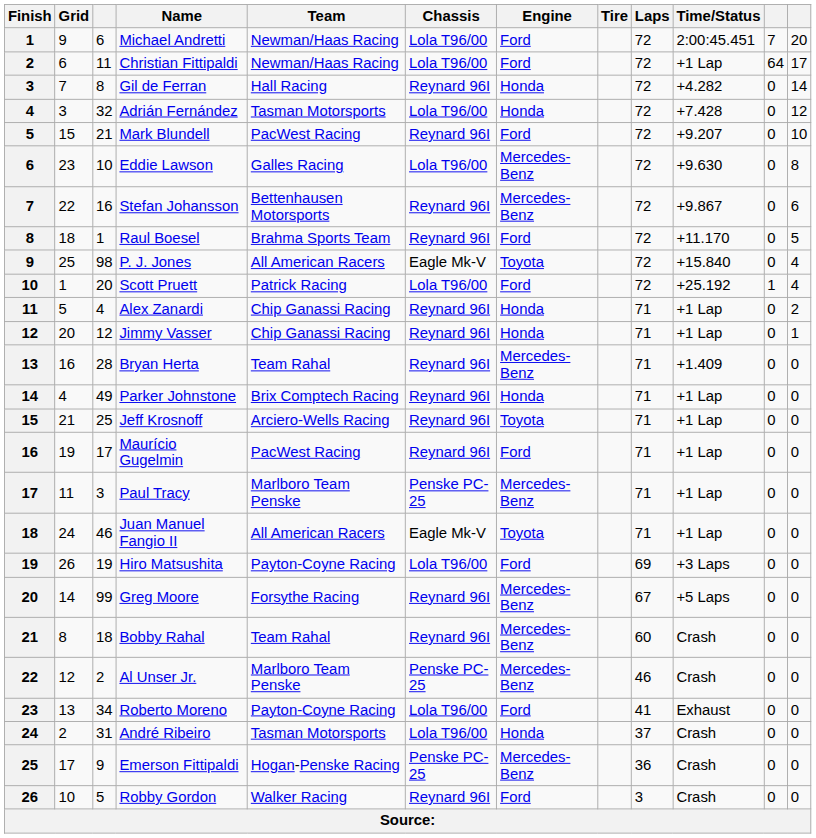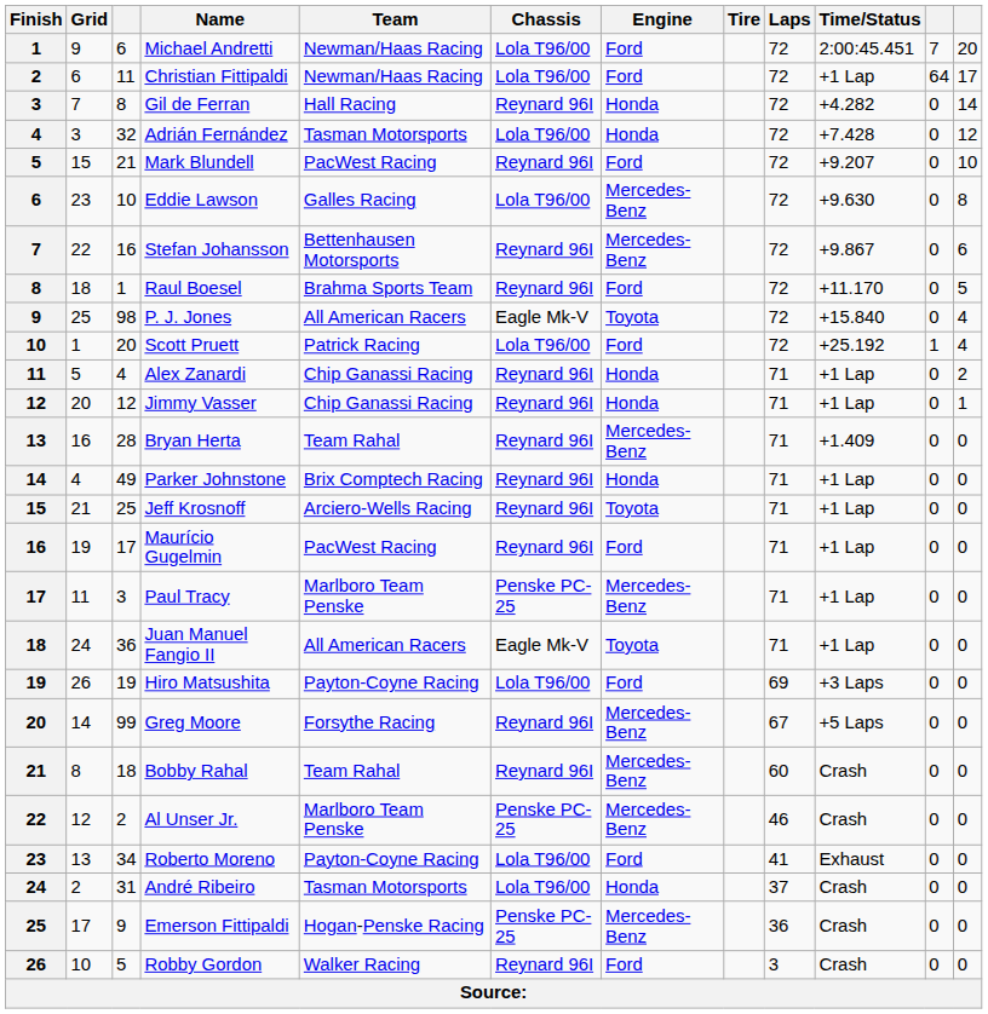 <table class="wikitable">
 <tr>
 <th>Finish</th>
 <th>Grid</th>
 <th></th>
 <th>Name</th>
 <th>Team</th>
 <th>Chassis</th>
 <th>Engine</th>
 <th>Tire</th>
 <th>Laps</th>
 <th>Time/Status</th>
 <th></th>
 <th></th>
 </tr>
 <tr>
 <th>1</th>
 <td>9</td>
 <td>6</td>
 <td> <a href='#'>Michael Andretti</a></td>
 <td><a href='#'>Newman/Haas Racing</a></td>
 <td><a href='#'>Lola T96/00</a></td>
 <td><a href='#'>Ford</a></td>
 <td></td>
 <td>72</td>
 <td>2:00:45.451</td>
 <td>7</td>
 <td>20</td>
 </tr>
 <tr>
 <th>2</th>
 <td>6</td>
 <td>11</td>
 <td> <a href='#'>Christian Fittipaldi</a></td>
 <td><a href='#'>Newman/Haas Racing</a></td>
 <td><a href='#'>Lola T96/00</a></td>
 <td><a href='#'>Ford</a></td>
 <td></td>
 <td>72</td>
 <td>+1 Lap</td>
 <td>64</td>
 <td>17</td>
 </tr>
 <tr>
 <th>3</th>
 <td>7</td>
 <td>8</td>
 <td> <a href='#'>Gil de Ferran</a></td>
 <td><a href='#'>Hall Racing</a></td>
 <td><a href='#'>Reynard 96I</a></td>
 <td><a href='#'>Honda</a></td>
 <td></td>
 <td>72</td>
 <td>+4.282</td>
 <td>0</td>
 <td>14</td>
 </tr>
 <tr>
 <th>4</th>
 <td>3</td>
 <td>32</td>
 <td> <a href='#'>Adrián Fernández</a></td>
 <td><a href='#'>Tasman Motorsports</a></td>
 <td><a href='#'>Lola T96/00</a></td>
 <td><a href='#'>Honda</a></td>
 <td></td>
 <td>72</td>
 <td>+7.428</td>
 <td>0</td>
 <td>12</td>
 </tr>
 <tr>
 <th>5</th>
 <td>15</td>
 <td>21</td>
 <td> <a href='#'>Mark Blundell</a></td>
 <td><a href='#'>PacWest Racing</a></td>
 <td><a href='#'>Reynard 96I</a></td>
 <td><a href='#'>Ford</a></td>
 <td></td>
 <td>72</td>
 <td>+9.207</td>
 <td>0</td>
 <td>10</td>
 </tr>
 <tr>
 <th>6</th>
 <td>23</td>
 <td>10</td>
 <td> <a href='#'>Eddie Lawson</a></td>
 <td><a href='#'>Galles Racing</a></td>
 <td><a href='#'>Lola T96/00</a></td>
 <td><a href='#'>Mercedes-Benz</a></td>
 <td></td>
 <td>72</td>
 <td>+9.630</td>
 <td>0</td>
 <td>8</td>
 </tr>
 <tr>
 <th>7</th>
 <td>22</td>
 <td>16</td>
 <td> <a href='#'>Stefan Johansson</a></td>
 <td><a href='#'>Bettenhausen Motorsports</a></td>
 <td><a href='#'>Reynard 96I</a></td>
 <td><a href='#'>Mercedes-Benz</a></td>
 <td></td>
 <td>72</td>
 <td>+9.867</td>
 <td>0</td>
 <td>6</td>
 </tr>
 <tr>
 <th>8</th>
 <td>18</td>
 <td>1</td>
 <td> <a href='#'>Raul Boesel</a></td>
 <td><a href='#'>Brahma Sports Team</a></td>
 <td><a href='#'>Reynard 96I</a></td>
 <td><a href='#'>Ford</a></td>
 <td></td>
 <td>72</td>
 <td>+11.170</td>
 <td>0</td>
 <td>5</td>
 </tr>
 <tr>
 <th>9</th>
 <td>25</td>
 <td>98</td>
 <td> <a href='#'>P. J. Jones</a></td>
 <td><a href='#'>All American Racers</a></td>
 <td>Eagle Mk-V</td>
 <td><a href='#'>Toyota</a></td>
 <td></td>
 <td>72</td>
 <td>+15.840</td>
 <td>0</td>
 <td>4</td>
 </tr>
 <tr>
 <th>10</th>
 <td>1</td>
 <td>20</td>
 <td> <a href='#'>Scott Pruett</a></td>
 <td><a href='#'>Patrick Racing</a></td>
 <td><a href='#'>Lola T96/00</a></td>
 <td><a href='#'>Ford</a></td>
 <td></td>
 <td>72</td>
 <td>+25.192</td>
 <td>1</td>
 <td>4</td>
 </tr>
 <tr>
 <th>11</th>
 <td>5</td>
 <td>4</td>
 <td> <a href='#'>Alex Zanardi</a></td>
 <td><a href='#'>Chip Ganassi Racing</a></td>
 <td><a href='#'>Reynard 96I</a></td>
 <td><a href='#'>Honda</a></td>
 <td></td>
 <td>71</td>
 <td>+1 Lap</td>
 <td>0</td>
 <td>2</td>
 </tr>
 <tr>
 <th>12</th>
 <td>20</td>
 <td>12</td>
 <td> <a href='#'>Jimmy Vasser</a></td>
 <td><a href='#'>Chip Ganassi Racing</a></td>
 <td><a href='#'>Reynard 96I</a></td>
 <td><a href='#'>Honda</a></td>
 <td></td>
 <td>71</td>
 <td>+1 Lap</td>
 <td>0</td>
 <td>1</td>
 </tr>
 <tr>
 <th>13</th>
 <td>16</td>
 <td>28</td>
 <td> <a href='#'>Bryan Herta</a></td>
 <td><a href='#'>Team Rahal</a></td>
 <td><a href='#'>Reynard 96I</a></td>
 <td><a href='#'>Mercedes-Benz</a></td>
 <td></td>
 <td>71</td>
 <td>+1.409</td>
 <td>0</td>
 <td>0</td>
 </tr>
 <tr>
 <th>14</th>
 <td>4</td>
 <td>49</td>
 <td> <a href='#'>Parker Johnstone</a></td>
 <td><a href='#'>Brix Comptech Racing</a></td>
 <td><a href='#'>Reynard 96I</a></td>
 <td><a href='#'>Honda</a></td>
 <td></td>
 <td>71</td>
 <td>+1 Lap</td>
 <td>0</td>
 <td>0</td>
 </tr>
 <tr>
 <th>15</th>
 <td>21</td>
 <td>25</td>
 <td> <a href='#'>Jeff Krosnoff</a></td>
 <td><a href='#'>Arciero-Wells Racing</a></td>
 <td><a href='#'>Reynard 96I</a></td>
 <td><a href='#'>Toyota</a></td>
 <td></td>
 <td>71</td>
 <td>+1 Lap</td>
 <td>0</td>
 <td>0</td>
 </tr>
 <tr>
 <th>16</th>
 <td>19</td>
 <td>17</td>
 <td> <a href='#'>Maurício Gugelmin</a></td>
 <td><a href='#'>PacWest Racing</a></td>
 <td><a href='#'>Reynard 96I</a></td>
 <td><a href='#'>Ford</a></td>
 <td></td>
 <td>71</td>
 <td>+1 Lap</td>
 <td>0</td>
 <td>0</td>
 </tr>
 <tr>
 <th>17</th>
 <td>11</td>
 <td>3</td>
 <td> <a href='#'>Paul Tracy</a></td>
 <td><a href='#'>Marlboro Team Penske</a></td>
 <td><a href='#'>Penske PC-25</a></td>
 <td><a href='#'>Mercedes-Benz</a></td>
 <td></td>
 <td>71</td>
 <td>+1 Lap</td>
 <td>0</td>
 <td>0</td>
 </tr>
 <tr>
 <th>18</th>
 <td>24</td>
-<td>46</td>
+<td>36</td>
 <td> <a href='#'>Juan Manuel Fangio II</a></td>
 <td><a href='#'>All American Racers</a></td>
 <td>Eagle Mk-V</td>
 <td><a href='#'>Toyota</a></td>
 <td></td>
 <td>71</td>
 <td>+1 Lap</td>
 <td>0</td>
 <td>0</td>
 </tr>
 <tr>
 <th>19</th>
 <td>26</td>
 <td>19</td>
 <td> <a href='#'>Hiro Matsushita</a></td>
 <td><a href='#'>Payton-Coyne Racing</a></td>
 <td><a href='#'>Lola T96/00</a></td>
 <td><a href='#'>Ford</a></td>
 <td></td>
 <td>69</td>
 <td>+3 Laps</td>
 <td>0</td>
 <td>0</td>
 </tr>
 <tr>
 <th>20</th>
 <td>14</td>
 <td>99</td>
 <td> <a href='#'>Greg Moore</a></td>
 <td><a href='#'>Forsythe Racing</a></td>
 <td><a href='#'>Reynard 96I</a></td>
 <td><a href='#'>Mercedes-Benz</a></td>
 <td></td>
 <td>67</td>
 <td>+5 Laps</td>
 <td>0</td>
 <td>0</td>
 </tr>
 <tr>
 <th>21</th>
 <td>8</td>
 <td>18</td>
 <td> <a href='#'>Bobby Rahal</a></td>
 <td><a href='#'>Team Rahal</a></td>
 <td><a href='#'>Reynard 96I</a></td>
 <td><a href='#'>Mercedes-Benz</a></td>
 <td></td>
 <td>60</td>
 <td>Crash</td>
 <td>0</td>
 <td>0</td>
 </tr>
 <tr>
 <th>22</th>
 <td>12</td>
 <td>2</td>
 <td> <a href='#'>Al Unser Jr.</a></td>
 <td><a href='#'>Marlboro Team Penske</a></td>
 <td><a href='#'>Penske PC-25</a></td>
 <td><a href='#'>Mercedes-Benz</a></td>
 <td></td>
 <td>46</td>
 <td>Crash</td>
 <td>0</td>
 <td>0</td>
 </tr>
 <tr>
 <th>23</th>
 <td>13</td>
 <td>34</td>
 <td> <a href='#'>Roberto Moreno</a></td>
 <td><a href='#'>Payton-Coyne Racing</a></td>
 <td><a href='#'>Lola T96/00</a></td>
 <td><a href='#'>Ford</a></td>
 <td></td>
 <td>41</td>
 <td>Exhaust</td>
 <td>0</td>
 <td>0</td>
 </tr>
 <tr>
 <th>24</th>
 <td>2</td>
 <td>31</td>
 <td> <a href='#'>André Ribeiro</a></td>
 <td><a href='#'>Tasman Motorsports</a></td>
 <td><a href='#'>Lola T96/00</a></td>
 <td><a href='#'>Honda</a></td>
 <td></td>
 <td>37</td>
 <td>Crash</td>
 <td>0</td>
 <td>0</td>
 </tr>
 <tr>
 <th>25</th>
 <td>17</td>
 <td>9</td>
 <td> <a href='#'>Emerson Fittipaldi</a></td>
 <td><a href='#'>Hogan</a>-<a href='#'>Penske Racing</a></td>
 <td><a href='#'>Penske PC-25</a></td>
 <td><a href='#'>Mercedes-Benz</a></td>
 <td></td>
 <td>36</td>
 <td>Crash</td>
 <td>0</td>
 <td>0</td>
 </tr>
 <tr>
 <th>26</th>
 <td>10</td>
 <td>5</td>
 <td> <a href='#'>Robby Gordon</a></td>
 <td><a href='#'>Walker Racing</a></td>
 <td><a href='#'>Reynard 96I</a></td>
 <td><a href='#'>Ford</a></td>
 <td></td>
 <td>3</td>
 <td>Crash</td>
 <td>0</td>
 <td>0</td>
 </tr>
 <tr>
 <th colspan=12>Source:</th>
 </tr>
 </table>
